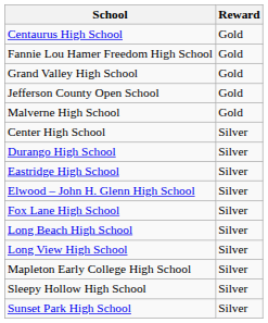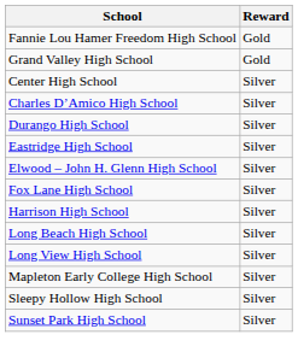 <table class="wikitable">
 <tr>
 <th>School</th>
 <th>Reward</th>
-</tr>
-<tr>
-<td><a href='#'>Centaurus High School</a></td>
-<td>Gold</td>
 </tr>
 <tr>
 <td>Fannie Lou Hamer Freedom High School</td>
 <td>Gold</td>
 </tr>
 <tr>
 <td>Grand Valley High School</td>
 <td>Gold</td>
 </tr>
 <tr>
-<td>Jefferson County Open School</td>
-<td>Gold</td>
+<td>Center High School</td>
+<td>Silver</td>
 </tr>
 <tr>
-<td>Malverne High School</td>
-<td>Gold</td>
-</tr>
-<tr>
-<td>Center High School</td>
+<td><a href='#'>Charles D’Amico High School</a></td>
 <td>Silver</td>
 </tr>
 <tr>
 <td><a href='#'>Durango High School</a></td>
 <td>Silver</td>
 </tr>
 <tr>
 <td><a href='#'>Eastridge High School</a></td>
 <td>Silver</td>
 </tr>
 <tr>
 <td><a href='#'>Elwood – John H. Glenn High School</a></td>
 <td>Silver</td>
 </tr>
 <tr>
 <td><a href='#'>Fox Lane High School</a></td>
+<td>Silver</td>
+</tr>
+<tr>
+<td><a href='#'>Harrison High School</a></td>
 <td>Silver</td>
 </tr>
 <tr>
 <td><a href='#'>Long Beach High School</a></td>
 <td>Silver</td>
 </tr>
 <tr>
 <td><a href='#'>Long View High School</a></td>
 <td>Silver</td>
 </tr>
 <tr>
 <td>Mapleton Early College High School</td>
 <td>Silver</td>
 </tr>
 <tr>
 <td>Sleepy Hollow High School</td>
 <td>Silver</td>
 </tr>
 <tr>
 <td><a href='#'>Sunset Park High School</a></td>
 <td>Silver</td>
 </tr>
 </table>
